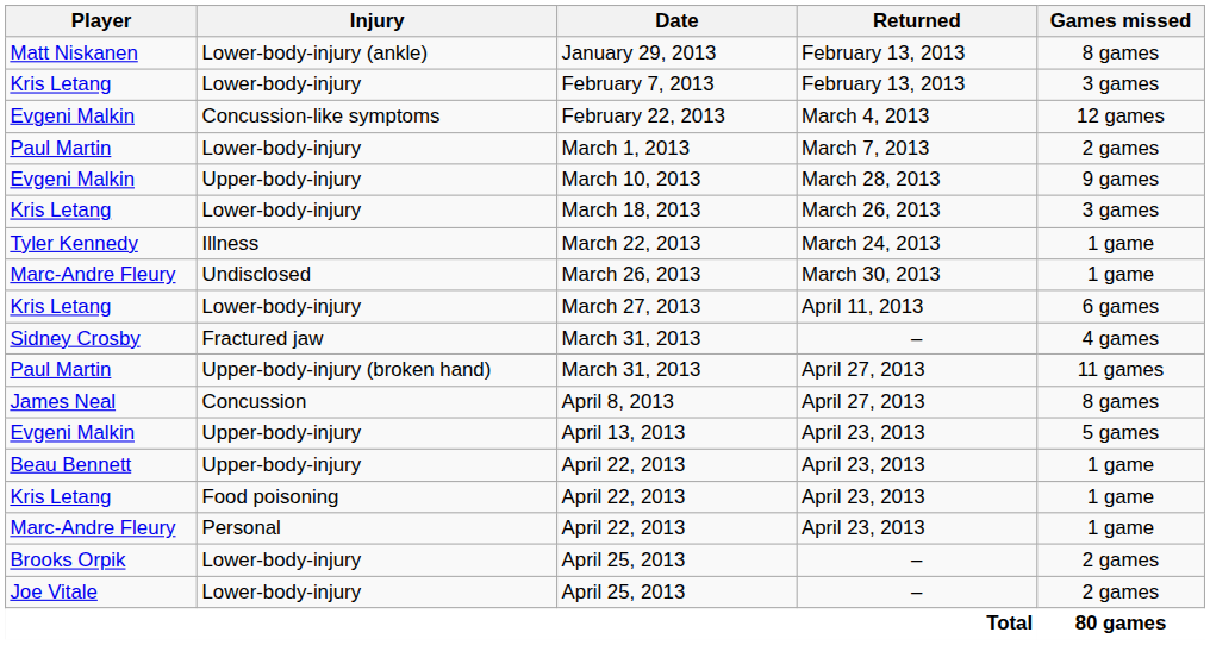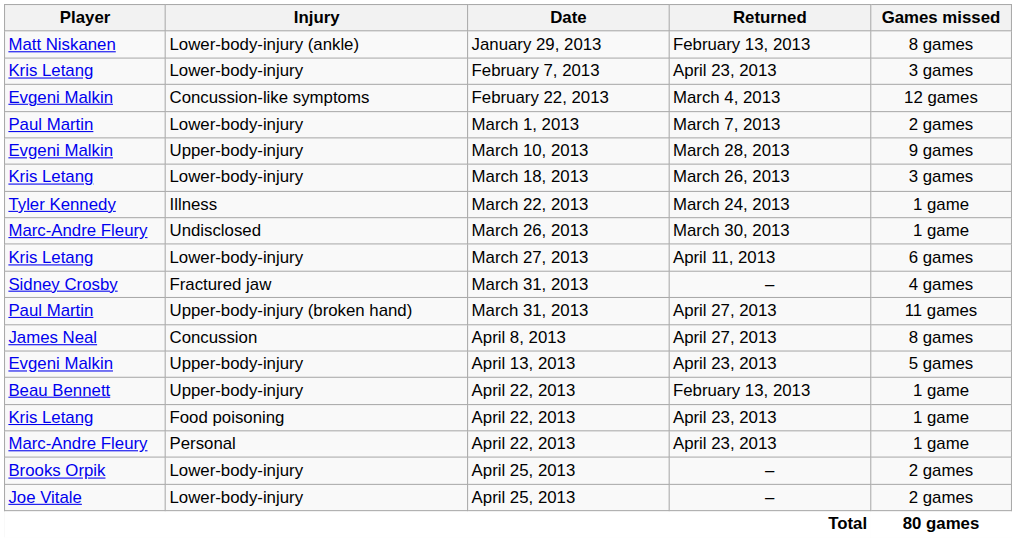 <table class="wikitable" style="width:60em; border:0;">
 <tr>
 <th width=16%>Player</th>
 <th width=30%>Injury</th>
 <th width=20%>Date</th>
 <th width=20%>Returned</th>
 <th width=14%>Games missed</th>
 </tr>
 <tr>
 <td><a href='#'>Matt Niskanen</a></td>
 <td>Lower-body-injury (ankle)</td>
 <td>January 29, 2013</td>
 <td>February 13, 2013</td>
 <td align=center>8 games</td>
 </tr>
 <tr>
 <td><a href='#'>Kris Letang</a></td>
 <td>Lower-body-injury</td>
 <td>February 7, 2013</td>
-<td>February 13, 2013</td>
+<td>April 23, 2013</td>
 <td align=center>3 games</td>
 </tr>
 <tr>
 <td><a href='#'>Evgeni Malkin</a></td>
 <td>Concussion-like symptoms</td>
 <td>February 22, 2013</td>
 <td>March 4, 2013</td>
 <td align=center>12 games</td>
 </tr>
 <tr>
 <td><a href='#'>Paul Martin</a></td>
 <td>Lower-body-injury</td>
 <td>March 1, 2013</td>
 <td>March 7, 2013</td>
 <td align=center>2 games</td>
 </tr>
 <tr>
 <td><a href='#'>Evgeni Malkin</a></td>
 <td>Upper-body-injury</td>
 <td>March 10, 2013</td>
 <td>March 28, 2013</td>
 <td align=center>9 games</td>
 </tr>
 <tr>
 <td><a href='#'>Kris Letang</a></td>
 <td>Lower-body-injury</td>
 <td>March 18, 2013</td>
 <td>March 26, 2013</td>
 <td align=center>3 games</td>
 </tr>
 <tr>
 <td><a href='#'>Tyler Kennedy</a></td>
 <td>Illness</td>
 <td>March 22, 2013</td>
 <td>March 24, 2013</td>
 <td align=center>1 game</td>
 </tr>
 <tr>
 <td><a href='#'>Marc-Andre Fleury</a></td>
 <td>Undisclosed</td>
 <td>March 26, 2013</td>
 <td>March 30, 2013</td>
 <td align=center>1 game</td>
 </tr>
 <tr>
 <td><a href='#'>Kris Letang</a></td>
 <td>Lower-body-injury</td>
 <td>March 27, 2013</td>
 <td>April 11, 2013</td>
 <td align=center>6 games</td>
 </tr>
 <tr>
 <td><a href='#'>Sidney Crosby</a></td>
 <td>Fractured jaw</td>
 <td>March 31, 2013</td>
 <td align=center>–</td>
 <td align=center>4 games</td>
 </tr>
 <tr>
 <td><a href='#'>Paul Martin</a></td>
 <td>Upper-body-injury (broken hand)</td>
 <td>March 31, 2013</td>
 <td>April 27, 2013</td>
 <td align=center>11 games</td>
 </tr>
 <tr>
 <td><a href='#'>James Neal</a></td>
 <td>Concussion</td>
 <td>April 8, 2013</td>
 <td>April 27, 2013</td>
 <td align=center>8 games</td>
 </tr>
 <tr>
 <td><a href='#'>Evgeni Malkin</a></td>
 <td>Upper-body-injury</td>
 <td>April 13, 2013</td>
 <td>April 23, 2013</td>
 <td align=center>5 games</td>
 </tr>
 <tr>
 <td><a href='#'>Beau Bennett</a></td>
 <td>Upper-body-injury</td>
 <td>April 22, 2013</td>
-<td>April 23, 2013</td>
+<td>February 13, 2013</td>
 <td align=center>1 game</td>
 </tr>
 <tr>
 <td><a href='#'>Kris Letang</a></td>
 <td>Food poisoning</td>
 <td>April 22, 2013</td>
 <td>April 23, 2013</td>
 <td align=center>1 game</td>
 </tr>
 <tr>
 <td><a href='#'>Marc-Andre Fleury</a></td>
 <td>Personal</td>
 <td>April 22, 2013</td>
 <td>April 23, 2013</td>
 <td align=center>1 game</td>
 </tr>
 <tr>
 <td><a href='#'>Brooks Orpik</a></td>
 <td>Lower-body-injury</td>
 <td>April 25, 2013</td>
 <td align=center>–</td>
 <td align=center>2 games</td>
 </tr>
 <tr>
 <td><a href='#'>Joe Vitale</a></td>
 <td>Lower-body-injury</td>
 <td>April 25, 2013</td>
 <td align=center>–</td>
 <td align=center>2 games</td>
 </tr>
 <tr style="background:#FFF; font-weight:bold;" class=sortbottom>
 <td colspan=4 style="text-align:right; border:0;">Total</td>
 <td style="text-align:center; border:0;">80 games</td>
 </tr>
 </table>
